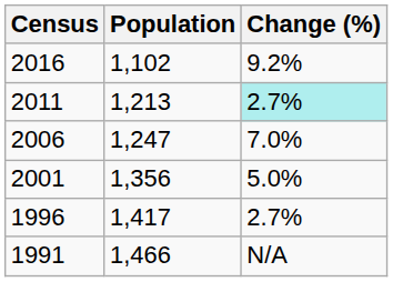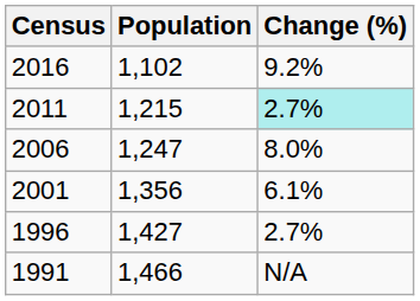 <table class="wikitable">
 <tr>
 <th>Census</th>
 <th>Population</th>
 <th>Change (%)</th>
 </tr>
 <tr>
 <td>2016</td>
 <td>1,102</td>
 <td> 9.2%</td>
 </tr>
 <tr>
 <td>2011</td>
-<td>1,213</td>
+<td>1,215</td>
 <td style="background: paleturquoise;"> 2.7%</td>
 </tr>
 <tr>
 <td>2006</td>
 <td>1,247</td>
-<td> 7.0%</td>
+<td> 8.0%</td>
 </tr>
 <tr>
 <td>2001</td>
 <td>1,356</td>
-<td> 5.0%</td>
+<td> 6.1%</td>
 </tr>
 <tr>
 <td>1996</td>
-<td>1,417</td>
+<td>1,427</td>
 <td> 2.7%</td>
 </tr>
 <tr>
 <td>1991</td>
 <td>1,466</td>
 <td>N/A</td>
 </tr>
 </table>
